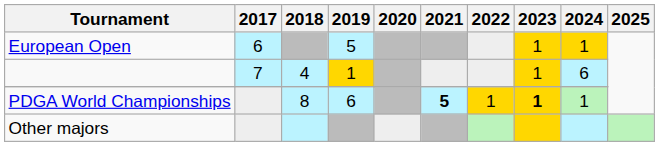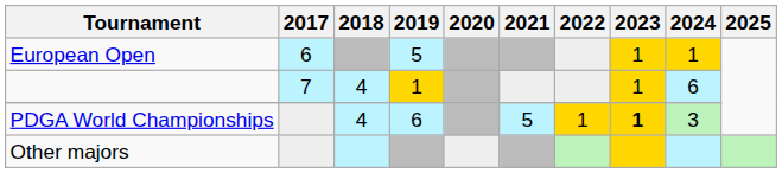 <table class="wikitable" style="font-size:95%;text-align:center;">
 <tr>
 <th>Tournament</th>
 <th>2017</th>
 <th>2018</th>
 <th>2019</th>
 <th>2020</th>
 <th>2021</th>
 <th>2022</th>
 <th>2023</th>
 <th>2024</th>
 <th>2025</th>
 </tr>
 <tr>
 <td align=left><a href='#'>European Open</a></td>
 <td style="background:#BBF3FF;">6</td>
 <td style="background:#BBBBBB;"></td>
 <td style="background:#BBF3FF;">5</td>
 <td style="background:#BBBBBB;"></td>
 <td style="background:#BBBBBB;"></td>
 <td style="background:#EEEEEE;"></td>
 <td style="background:gold;">1</td>
 <td style="background:gold;">1</td>
 </tr>
 <tr>
 <td align=left></td>
 <td style="background:#BBF3FF;">7</td>
 <td style="background:#BBF3FF;">4</td>
 <td style="background:gold;">1</td>
 <td style="background:#BBBBBB;"></td>
 <td style="background:#EEEEEE;"></td>
 <td style="background:#EEEEEE;"></td>
 <td style="background:gold;">1</td>
 <td style="background:#BBF3FF;">6</td>
 </tr>
 <tr>
 </tr>
 <tr>
 <td align=left><a href='#'>PDGA World Championships</a></td>
 <td style="background:#EEEEEE;"></td>
-<td style="background:#BBF3FF;">8</td>
+<td style="background:#BBF3FF;">4</td>
 <td style="background:#BBF3FF;">6</td>
 <td style="background:#BBBBBB;"></td>
-<td style="background:#BBF3FF;"><strong>5</strong></td>
+<td style="background:#BBF3FF;">5</td>
 <td style="background:gold;">1</td>
 <td style="background:gold;"><strong>1</strong></td>
-<td style="background:#BBF3BB;">1</td>
+<td style="background:#BBF3BB;">3</td>
 </tr>
 <tr>
 <td align=left>Other majors</td>
 <td style="background:#EEEEEE;"></td>
 <td style="background:#BBF3FF;"></td>
 <td style="background:#BBBBBB;"></td>
 <td style="background:#EEEEEE;"></td>
 <td style="background:#BBBBBB;"></td>
 <td style="background:#BBF3BB;"></td>
 <td style="background:gold;"></td>
 <td style="background:#BBF3FF;"></td>
 <td style="background:#BBF3BB;"></td>
 </tr>
 </table>
